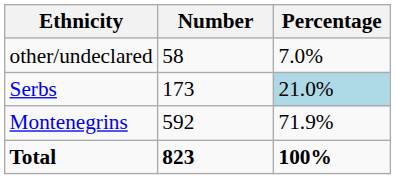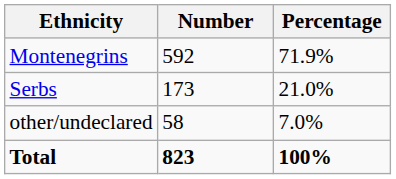 <table class="wikitable">
 <tr>
 <th width="100px">Ethnicity</th>
 <th width="80px">Number</th>
 <th width="80px">Percentage</th>
 </tr>
 <tr>
-<td>other/undeclared</td>
-<td>58</td>
-<td>7.0%</td>
+<td><a href='#'>Montenegrins</a></td>
+<td>592</td>
+<td>71.9%</td>
 </tr>
 <tr>
 <td><a href='#'>Serbs</a></td>
 <td>173</td>
-<td style="background: lightblue;">21.0%</td>
+<td>21.0%</td>
 </tr>
 <tr>
-<td><a href='#'>Montenegrins</a></td>
-<td>592</td>
-<td>71.9%</td>
+<td>other/undeclared</td>
+<td>58</td>
+<td>7.0%</td>
 </tr>
 <tr>
 <td><strong>Total</strong></td>
 <td><strong>823</strong></td>
 <td><strong>100%</strong></td>
 </tr>
 </table>
